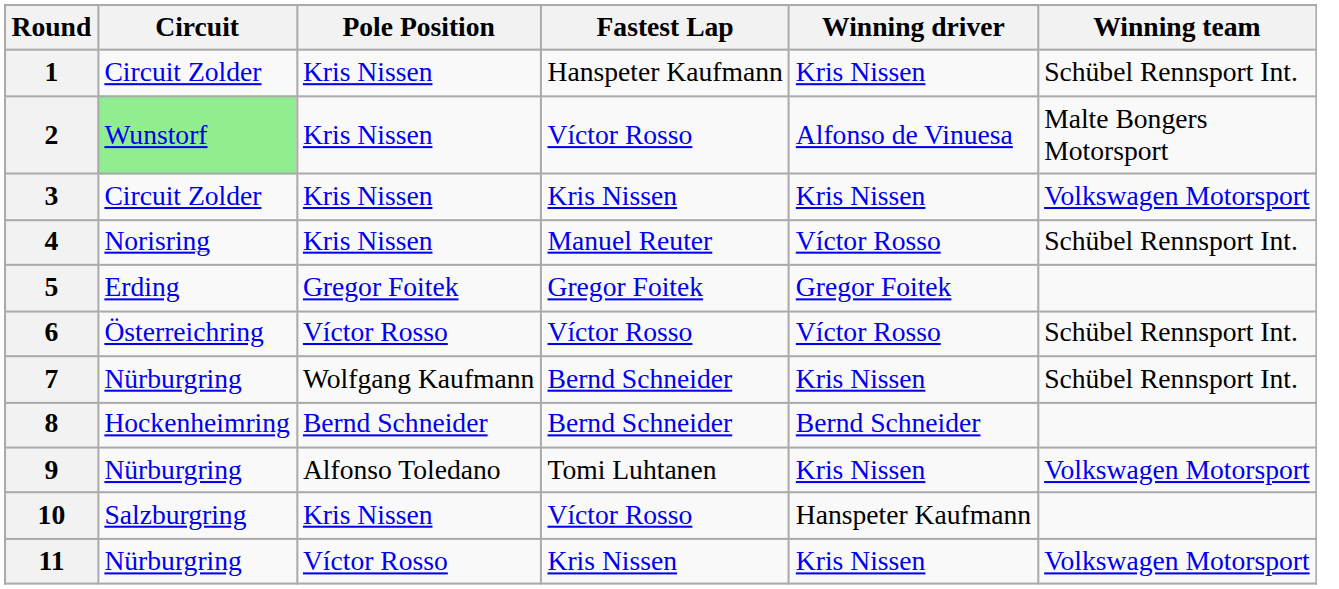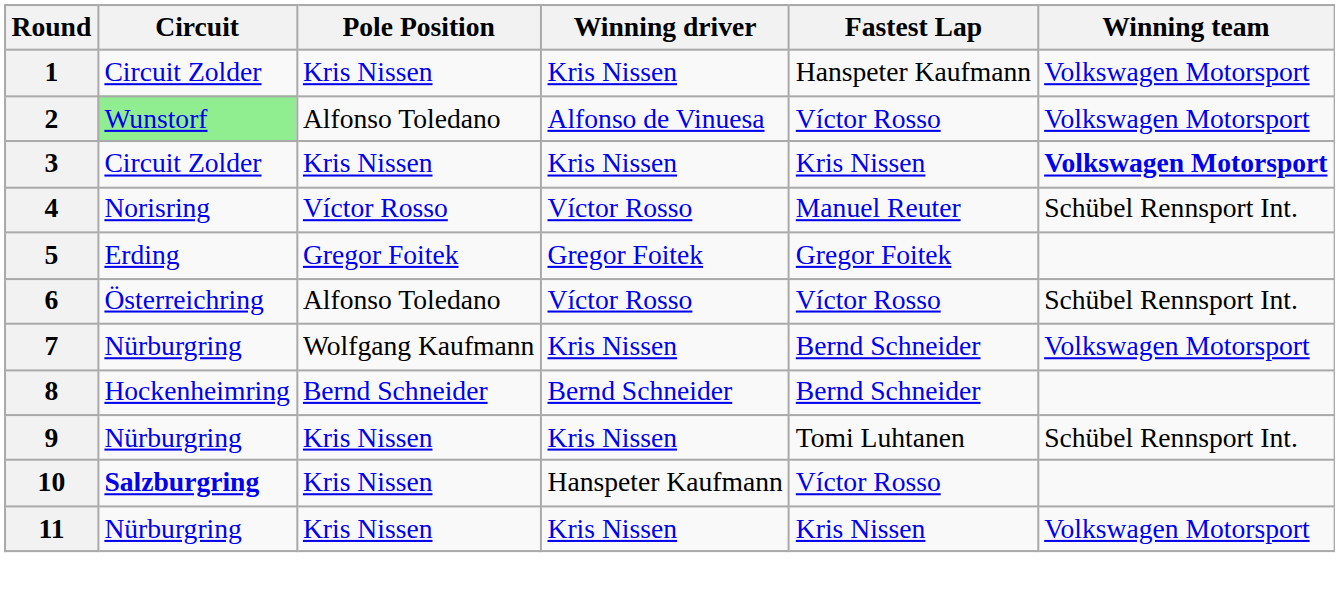 <table class="wikitable" style="font-size: 85%;">
 <tr>
 <th>Round</th>
 <th>Circuit</th>
 <th>Pole Position</th>
+<th>Winning driver</th>
 <th>Fastest Lap</th>
-<th>Winning driver</th>
 <th>Winning team</th>
 </tr>
 <tr>
 <th>1</th>
 <td> <a href='#'>Circuit Zolder</a></td>
 <td> <a href='#'>Kris Nissen</a></td>
+<td> <a href='#'>Kris Nissen</a></td>
 <td nowrap> Hanspeter Kaufmann</td>
-<td> <a href='#'>Kris Nissen</a></td>
-<td> Schübel Rennsport Int.</td>
+<td> <a href='#'>Volkswagen Motorsport</a></td>
 </tr>
 <tr>
 <th>2</th>
 <td style="background: lightgreen;"> <a href='#'>Wunstorf</a></td>
-<td> <a href='#'>Kris Nissen</a></td>
+<td> Alfonso Toledano</td>
+<td nowrap> <a href='#'>Alfonso de Vinuesa</a></td>
 <td> <a href='#'>Víctor Rosso</a></td>
-<td nowrap> <a href='#'>Alfonso de Vinuesa</a></td>
-<td> Malte Bongers Motorsport</td>
+<td> <a href='#'>Volkswagen Motorsport</a></td>
 </tr>
 <tr>
 <th>3</th>
 <td> <a href='#'>Circuit Zolder</a></td>
 <td> <a href='#'>Kris Nissen</a></td>
 <td> <a href='#'>Kris Nissen</a></td>
 <td> <a href='#'>Kris Nissen</a></td>
-<td nowrap> <a href='#'>Volkswagen Motorsport</a></td>
+<td nowrap><strong> <a href='#'>Volkswagen Motorsport</a></strong></td>
 </tr>
 <tr>
 <th>4</th>
 <td> <a href='#'>Norisring</a></td>
-<td> <a href='#'>Kris Nissen</a></td>
+<td> <a href='#'>Víctor Rosso</a></td>
+<td> <a href='#'>Víctor Rosso</a></td>
 <td> <a href='#'>Manuel Reuter</a></td>
-<td> <a href='#'>Víctor Rosso</a></td>
 <td> Schübel Rennsport Int.</td>
 </tr>
 <tr>
 <th>5</th>
 <td> <a href='#'>Erding</a></td>
 <td> <a href='#'>Gregor Foitek</a></td>
 <td> <a href='#'>Gregor Foitek</a></td>
 <td> <a href='#'>Gregor Foitek</a></td>
 <td> </td>
 </tr>
 <tr>
 <th>6</th>
 <td> <a href='#'>Österreichring</a></td>
-<td> <a href='#'>Víctor Rosso</a></td>
+<td> Alfonso Toledano</td>
 <td> <a href='#'>Víctor Rosso</a></td>
 <td> <a href='#'>Víctor Rosso</a></td>
 <td> Schübel Rennsport Int.</td>
 </tr>
 <tr>
 <th>7</th>
 <td> <a href='#'>Nürburgring</a></td>
 <td nowrap> Wolfgang Kaufmann</td>
+<td> <a href='#'>Kris Nissen</a></td>
 <td> <a href='#'>Bernd Schneider</a></td>
-<td> <a href='#'>Kris Nissen</a></td>
-<td> Schübel Rennsport Int.</td>
+<td> <a href='#'>Volkswagen Motorsport</a></td>
 </tr>
 <tr>
 <th>8</th>
 <td> <a href='#'>Hockenheimring</a></td>
 <td> <a href='#'>Bernd Schneider</a></td>
 <td> <a href='#'>Bernd Schneider</a></td>
 <td> <a href='#'>Bernd Schneider</a></td>
 <td> </td>
 </tr>
 <tr>
 <th>9</th>
 <td> <a href='#'>Nürburgring</a></td>
-<td> Alfonso Toledano</td>
+<td> <a href='#'>Kris Nissen</a></td>
+<td> <a href='#'>Kris Nissen</a></td>
 <td> Tomi Luhtanen</td>
-<td> <a href='#'>Kris Nissen</a></td>
-<td> <a href='#'>Volkswagen Motorsport</a></td>
+<td> Schübel Rennsport Int.</td>
 </tr>
 <tr>
 <th>10</th>
-<td> <a href='#'>Salzburgring</a></td>
+<td><strong> <a href='#'>Salzburgring</a></strong></td>
 <td> <a href='#'>Kris Nissen</a></td>
+<td nowrap> Hanspeter Kaufmann</td>
 <td> <a href='#'>Víctor Rosso</a></td>
-<td nowrap> Hanspeter Kaufmann</td>
 <td> </td>
 </tr>
 <tr>
 <th>11</th>
 <td> <a href='#'>Nürburgring</a></td>
-<td> <a href='#'>Víctor Rosso</a></td>
+<td> <a href='#'>Kris Nissen</a></td>
 <td> <a href='#'>Kris Nissen</a></td>
 <td> <a href='#'>Kris Nissen</a></td>
 <td> <a href='#'>Volkswagen Motorsport</a></td>
 </tr>
 </table>
